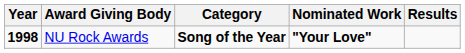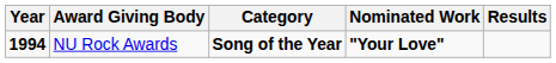 <table class="wikitable">
 <tr>
 <th>Year</th>
 <th>Award Giving Body</th>
 <th>Category</th>
 <th>Nominated Work</th>
 <th>Results</th>
 </tr>
 <tr>
-<td><strong>1998</strong></td>
+<td><strong>1994</strong></td>
 <td><a href='#'>NU Rock Awards</a></td>
 <td><strong>Song of the Year</strong></td>
 <td><strong>"Your Love"</strong></td>
 <td></td>
 </tr>
 </table>
